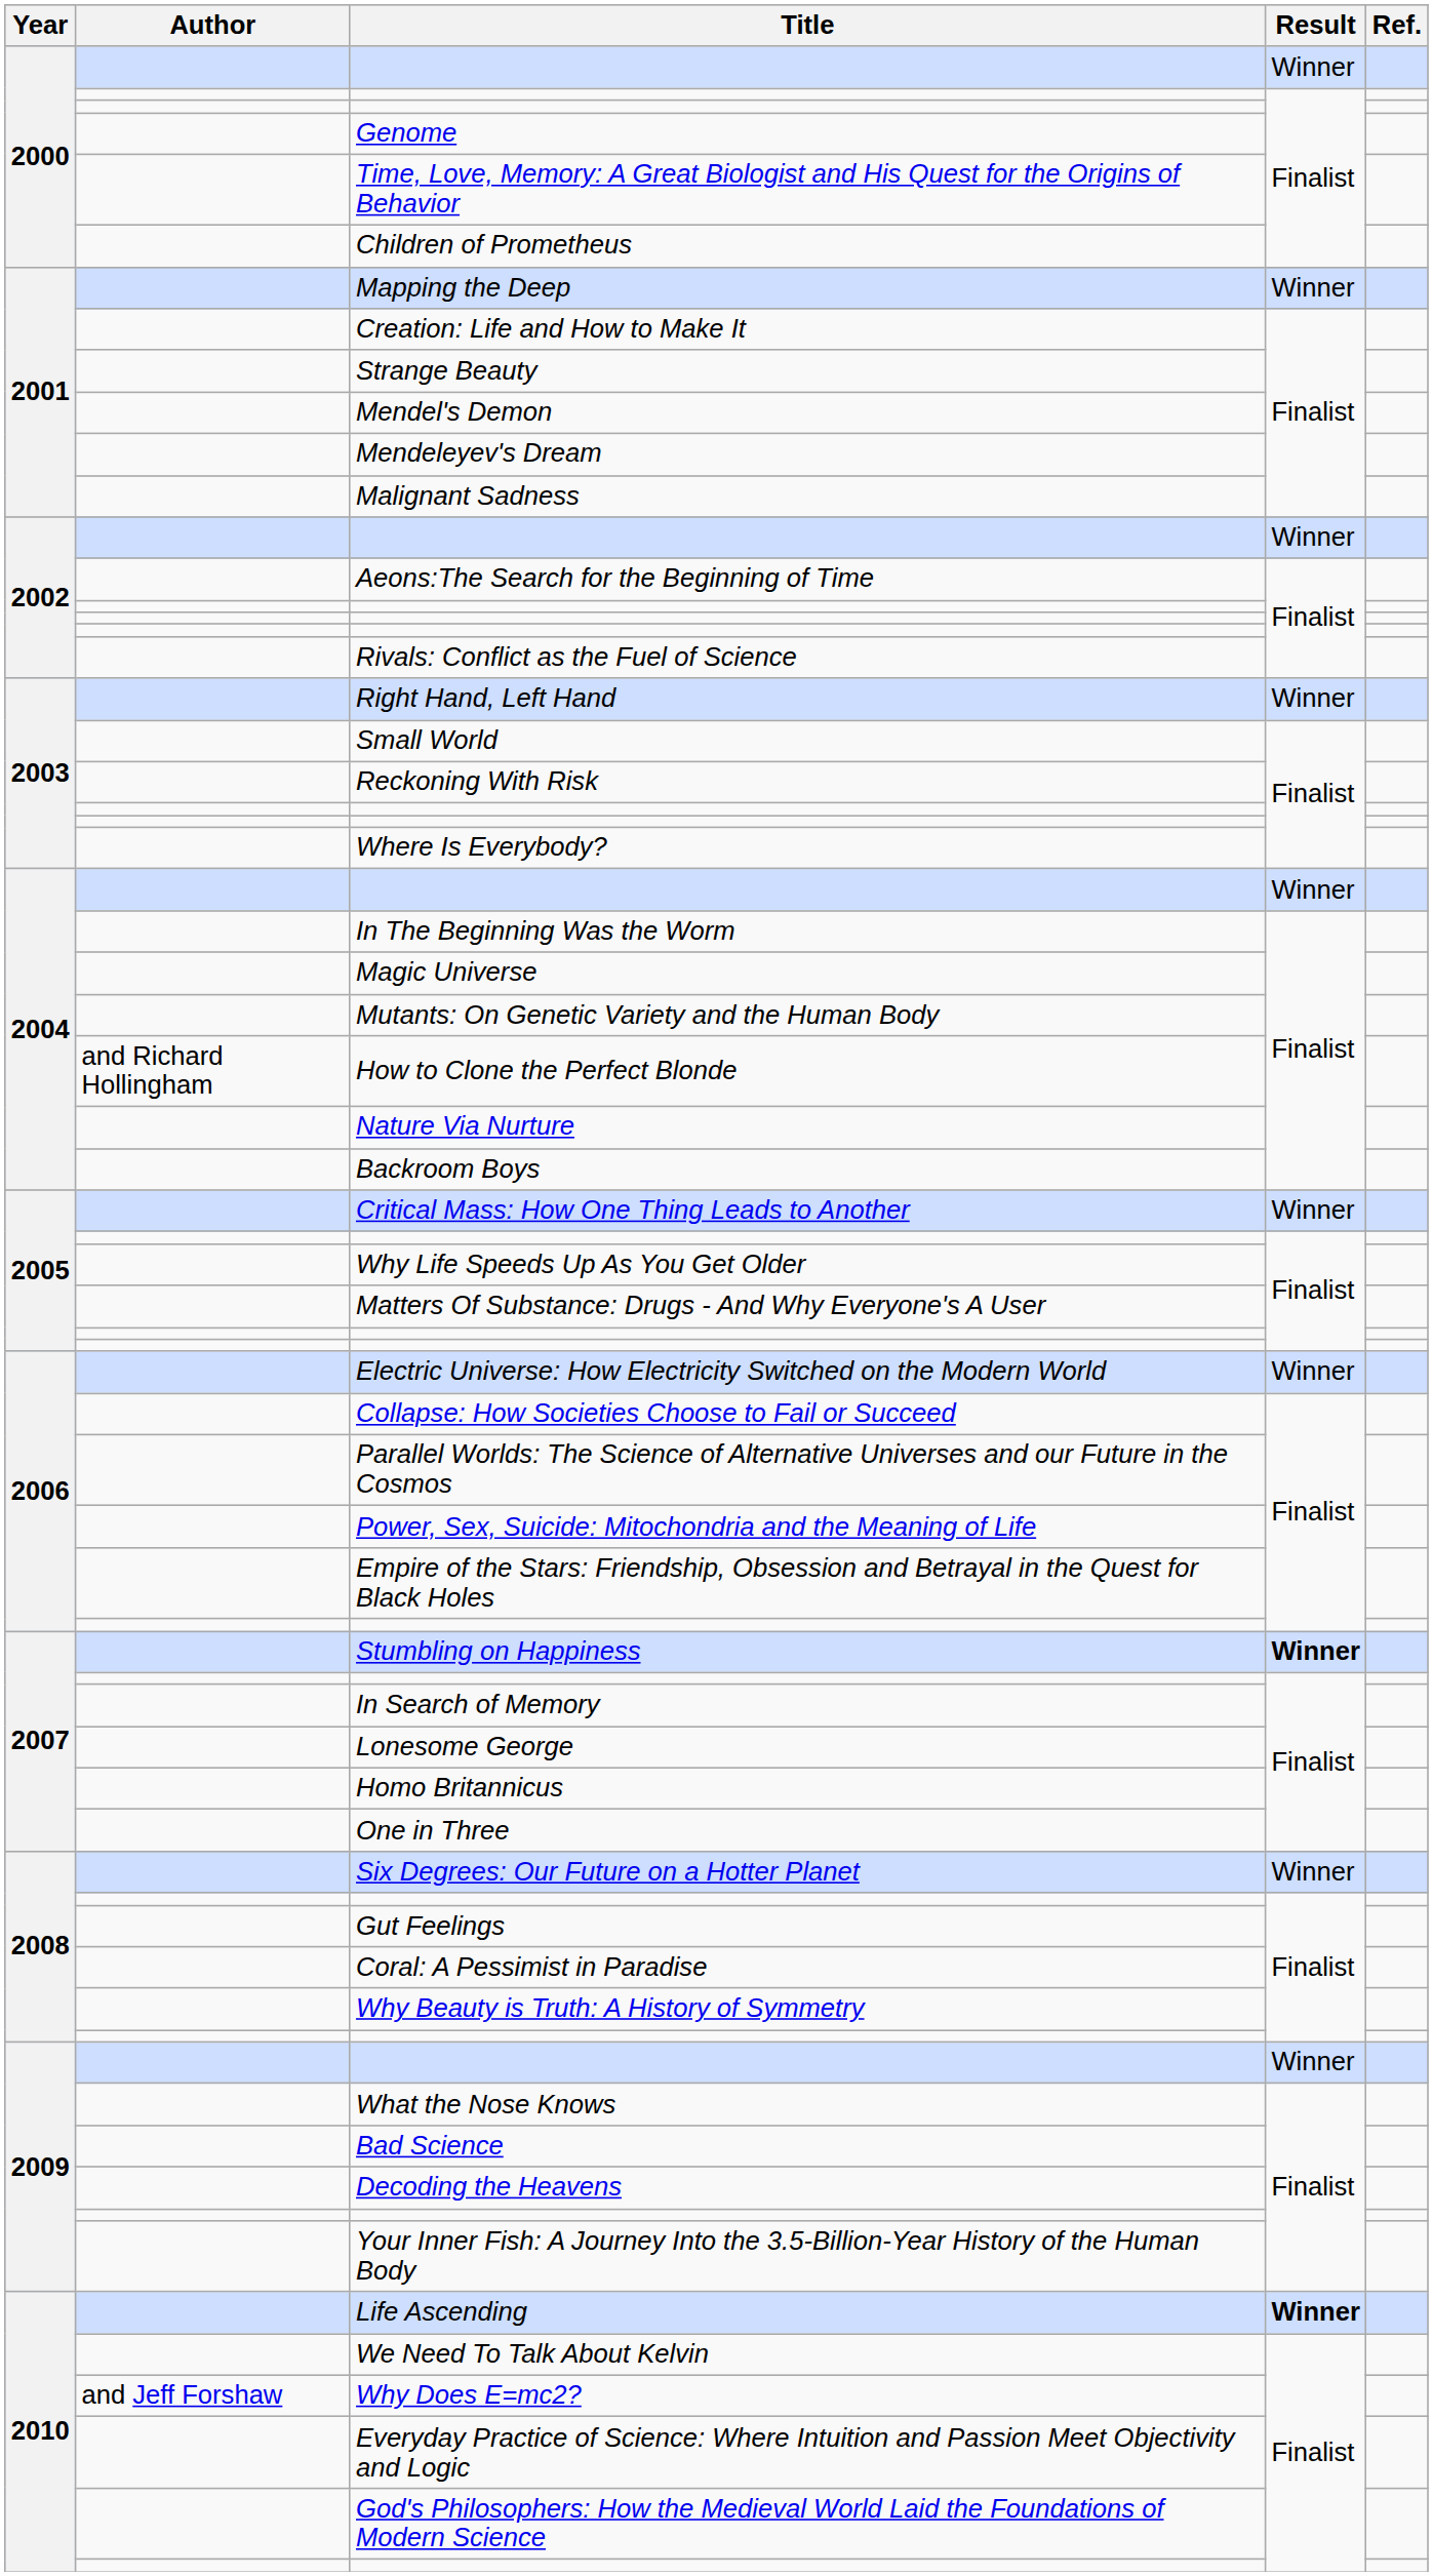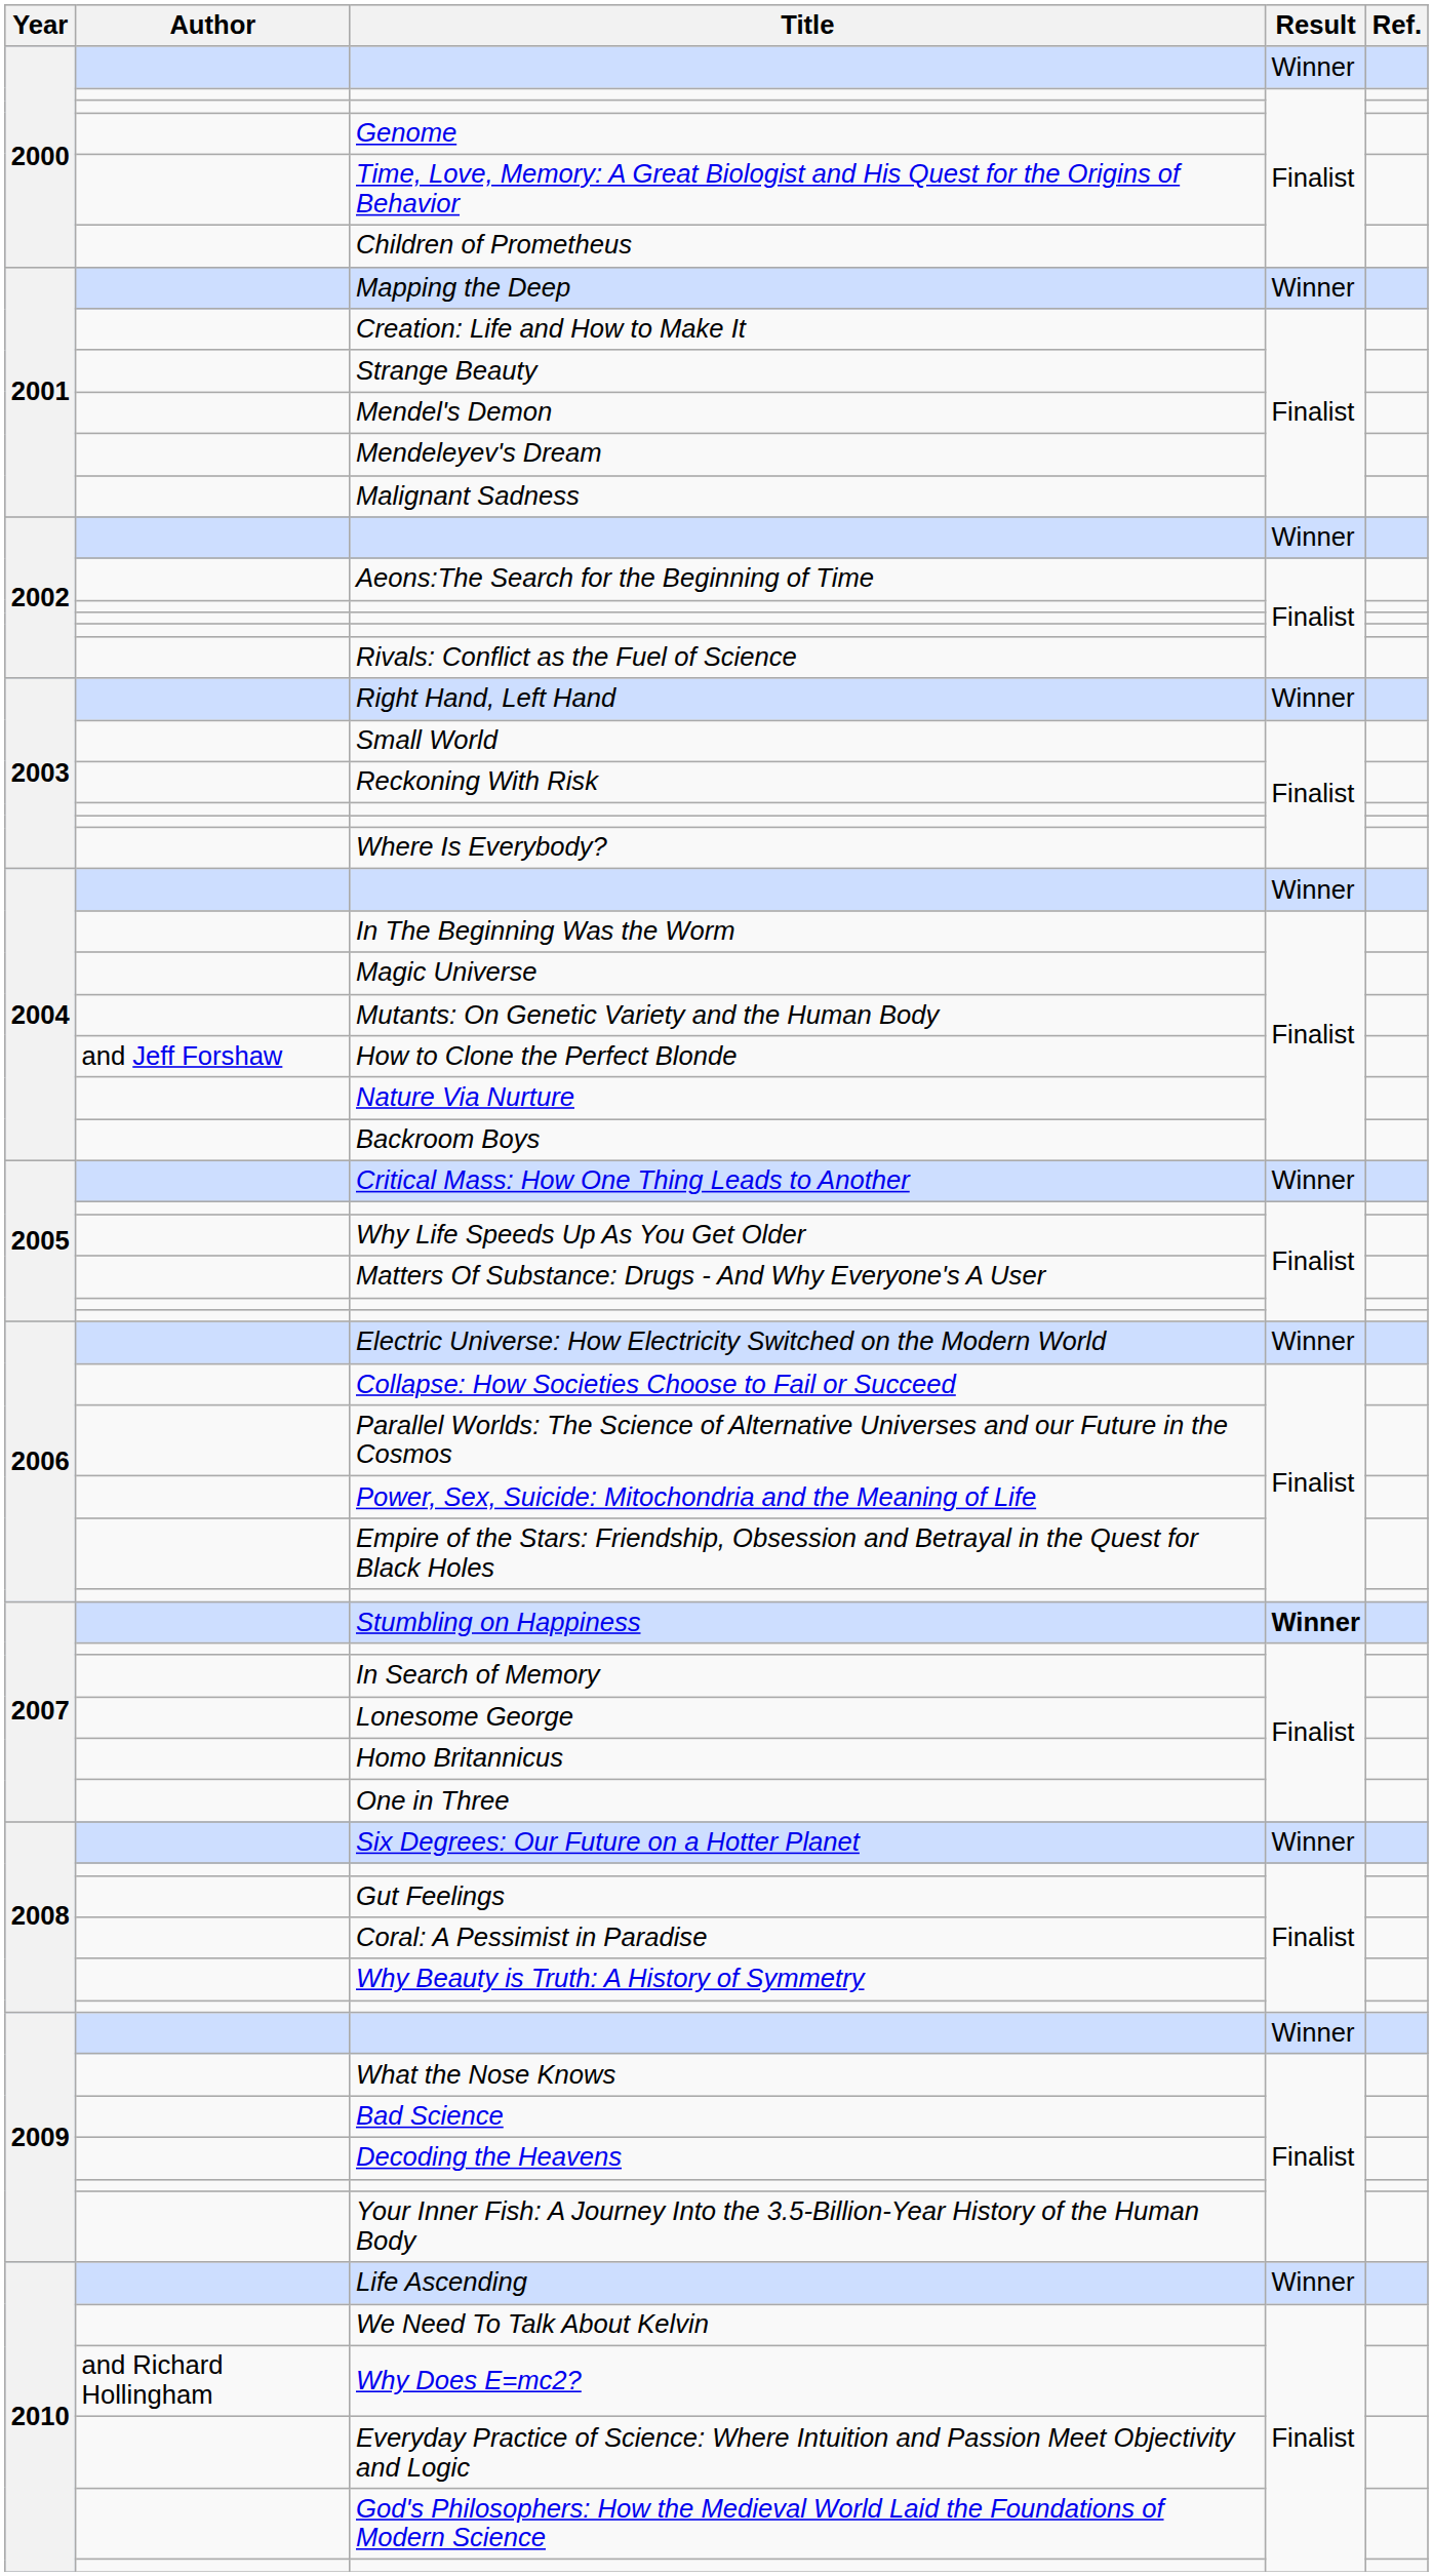 <table class="wikitable sortable mw-collapsible">
 <tr>
 <th>Year</th>
 <th>Author</th>
 <th>Title</th>
 <th>Result</th>
 <th>Ref.</th>
 </tr>
 <tr style="background:#cddeff">
 <th rowspan="6">2000</th>
 <td></td>
 <td><em></em></td>
 <td>Winner</td>
 <td></td>
 </tr>
 <tr>
 <td></td>
 <td><em></em></td>
 <td rowspan="5">Finalist</td>
 <td></td>
 </tr>
 <tr>
 <td></td>
 <td><em></em></td>
 <td></td>
 </tr>
 <tr>
 <td></td>
 <td><em><a href='#'>Genome</a></em></td>
 <td></td>
 </tr>
 <tr>
 <td></td>
 <td><em><a href='#'>Time, Love, Memory: A Great Biologist and His Quest for the Origins of Behavior</a></em></td>
 <td></td>
 </tr>
 <tr>
 <td></td>
 <td><em>Children of Prometheus</em></td>
 <td></td>
 </tr>
 <tr style="background:#cddeff">
 <th rowspan="6">2001</th>
 <td></td>
 <td><em>Mapping the Deep</em></td>
 <td>Winner</td>
 <td></td>
 </tr>
 <tr>
 <td></td>
 <td><em>Creation: Life and How to Make It</em></td>
 <td rowspan="5">Finalist</td>
 <td></td>
 </tr>
 <tr>
 <td></td>
 <td><em>Strange Beauty</em></td>
 <td></td>
 </tr>
 <tr>
 <td></td>
 <td><em>Mendel's Demon</em></td>
 <td></td>
 </tr>
 <tr>
 <td></td>
 <td><em>Mendeleyev's Dream</em></td>
 <td></td>
 </tr>
 <tr>
 <td></td>
 <td><em>Malignant Sadness</em></td>
 <td></td>
 </tr>
 <tr style="background:#cddeff">
 <th rowspan="6">2002</th>
 <td></td>
 <td><em></em></td>
 <td>Winner</td>
 <td></td>
 </tr>
 <tr>
 <td></td>
 <td><em>Aeons:The Search for the Beginning of Time</em></td>
 <td rowspan="5">Finalist</td>
 <td></td>
 </tr>
 <tr>
 <td></td>
 <td><em></em></td>
 <td></td>
 </tr>
 <tr>
 <td></td>
 <td><em></em></td>
 <td></td>
 </tr>
 <tr>
 <td></td>
 <td><em></em></td>
 <td></td>
 </tr>
 <tr>
 <td></td>
 <td><em>Rivals: Conflict as the Fuel of Science</em></td>
 <td></td>
 </tr>
 <tr style="background:#cddeff">
 <th rowspan="6">2003</th>
 <td></td>
 <td><em>Right Hand, Left Hand</em></td>
 <td>Winner</td>
 <td></td>
 </tr>
 <tr>
 <td></td>
 <td><em>Small World</em></td>
 <td rowspan="5">Finalist</td>
 <td></td>
 </tr>
 <tr>
 <td></td>
 <td><em>Reckoning With Risk</em></td>
 <td></td>
 </tr>
 <tr>
 <td></td>
 <td><em></em></td>
 <td></td>
 </tr>
 <tr>
 <td></td>
 <td><em></em></td>
 <td></td>
 </tr>
 <tr>
 <td></td>
 <td><em>Where Is Everybody?</em></td>
 <td></td>
 </tr>
 <tr style="background:#cddeff">
 <th rowspan="7">2004</th>
 <td></td>
 <td><em></em></td>
 <td>Winner</td>
 <td></td>
 </tr>
 <tr>
 <td></td>
 <td><em>In The Beginning Was the Worm</em></td>
 <td rowspan="6">Finalist</td>
 <td></td>
 </tr>
 <tr>
 <td></td>
 <td><em>Magic Universe</em></td>
 <td></td>
 </tr>
 <tr>
 <td></td>
 <td><em>Mutants: On Genetic Variety and the Human Body</em></td>
 <td></td>
 </tr>
 <tr>
-<td>  and Richard Hollingham</td>
+<td> and <a href='#'>Jeff Forshaw</a></td>
 <td><em>How to Clone the Perfect Blonde</em></td>
 <td></td>
 </tr>
 <tr>
 <td></td>
 <td><em><a href='#'>Nature Via Nurture</a></em></td>
 <td></td>
 </tr>
 <tr>
 <td></td>
 <td><em>Backroom Boys</em></td>
 <td></td>
 </tr>
 <tr style="background:#cddeff">
 <th rowspan="6">2005</th>
 <td></td>
 <td><em><a href='#'>Critical Mass: How One Thing Leads to Another</a></em></td>
 <td>Winner</td>
 <td></td>
 </tr>
 <tr>
 <td></td>
 <td><em></em></td>
 <td rowspan="5">Finalist</td>
 <td></td>
 </tr>
 <tr>
 <td></td>
 <td><em>Why Life Speeds Up As You Get Older</em></td>
 <td></td>
 </tr>
 <tr>
 <td></td>
 <td><em>Matters Of Substance: Drugs - And Why Everyone's A User</em></td>
 <td></td>
 </tr>
 <tr>
 <td></td>
 <td><em></em></td>
 <td></td>
 </tr>
 <tr>
 <td></td>
 <td><em></em></td>
 <td></td>
 </tr>
 <tr style="background:#cddeff">
 <th rowspan="6">2006</th>
 <td></td>
 <td><em>Electric Universe: How Electricity Switched on the Modern World</em></td>
 <td>Winner</td>
 <td></td>
 </tr>
 <tr>
 <td></td>
 <td><em><a href='#'>Collapse: How Societies Choose to Fail or Succeed</a></em></td>
 <td rowspan="5">Finalist</td>
 <td></td>
 </tr>
 <tr>
 <td></td>
 <td><em>Parallel Worlds: The Science of Alternative Universes and our Future in the Cosmos</em></td>
 <td></td>
 </tr>
 <tr>
 <td></td>
 <td><em><a href='#'>Power, Sex, Suicide: Mitochondria and the Meaning of Life</a></em></td>
 <td></td>
 </tr>
 <tr>
 <td></td>
 <td><em>Empire of the Stars: Friendship, Obsession and Betrayal in the Quest for Black Holes</em></td>
 <td></td>
 </tr>
 <tr>
 <td></td>
 <td><em></em></td>
 <td></td>
 </tr>
 <tr style="background:#cddeff">
 <th rowspan="6">2007</th>
 <td></td>
 <td><em><a href='#'>Stumbling on Happiness</a></em></td>
 <td><strong>Winner</strong></td>
 <td></td>
 </tr>
 <tr>
 <td></td>
 <td><em></em></td>
 <td rowspan="5">Finalist</td>
 <td></td>
 </tr>
 <tr>
 <td></td>
 <td><em>In Search of Memory</em></td>
 <td></td>
 </tr>
 <tr>
 <td></td>
 <td><em>Lonesome George</em></td>
 <td></td>
 </tr>
 <tr>
 <td></td>
 <td><em>Homo Britannicus</em></td>
 <td></td>
 </tr>
 <tr>
 <td></td>
 <td><em>One in Three</em></td>
 <td></td>
 </tr>
 <tr style="background:#cddeff">
 <th rowspan="6">2008</th>
 <td></td>
 <td><em><a href='#'>Six Degrees: Our Future on a Hotter Planet</a></em></td>
 <td>Winner</td>
 <td></td>
 </tr>
 <tr>
 <td></td>
 <td><em></em></td>
 <td rowspan="5">Finalist</td>
 <td></td>
 </tr>
 <tr>
 <td></td>
 <td><em>Gut Feelings</em></td>
 <td></td>
 </tr>
 <tr>
 <td></td>
 <td><em>Coral: A Pessimist in Paradise</em></td>
 <td></td>
 </tr>
 <tr>
 <td></td>
 <td><em><a href='#'>Why Beauty is Truth: A History of Symmetry</a></em></td>
 <td></td>
 </tr>
 <tr>
 <td></td>
 <td><em></em></td>
 <td></td>
 </tr>
 <tr style="background:#cddeff">
 <th rowspan="6">2009</th>
 <td></td>
 <td><em></em></td>
 <td>Winner</td>
 <td></td>
 </tr>
 <tr>
 <td></td>
 <td><em>What the Nose Knows</em></td>
 <td rowspan="5">Finalist</td>
 <td></td>
 </tr>
 <tr>
 <td></td>
 <td><em><a href='#'>Bad Science</a></em></td>
 <td></td>
 </tr>
 <tr>
 <td></td>
 <td><em><a href='#'>Decoding the Heavens</a></em></td>
 <td></td>
 </tr>
 <tr>
 <td></td>
 <td><em></em></td>
 <td></td>
 </tr>
 <tr>
 <td></td>
 <td><em>Your Inner Fish: A Journey Into the 3.5-Billion-Year History of the Human Body</em></td>
 <td></td>
 </tr>
 <tr style="background:#cddeff">
 <th rowspan="6">2010</th>
 <td></td>
 <td><em>Life Ascending</em></td>
-<td><strong>Winner</strong></td>
+<td>Winner</td>
 <td></td>
 </tr>
 <tr>
 <td></td>
 <td><em>We Need To Talk About Kelvin</em></td>
 <td rowspan="5">Finalist</td>
 <td></td>
 </tr>
 <tr>
-<td> and <a href='#'>Jeff Forshaw</a></td>
+<td>  and Richard Hollingham</td>
 <td><em><a href='#'>Why Does E=mc2?</a></em></td>
 <td></td>
 </tr>
 <tr>
 <td></td>
 <td><em>Everyday Practice of Science: Where Intuition and Passion Meet Objectivity and Logic</em></td>
 <td></td>
 </tr>
 <tr>
 <td></td>
 <td><em><a href='#'>God's Philosophers: How the Medieval World Laid the Foundations of Modern Science</a></em></td>
 <td></td>
 </tr>
 <tr>
 <td></td>
 <td><em></em></td>
 <td></td>
 </tr>
 </table>
